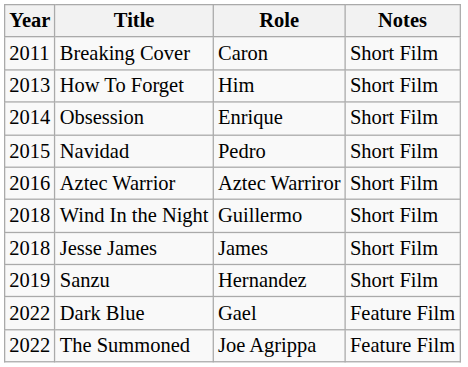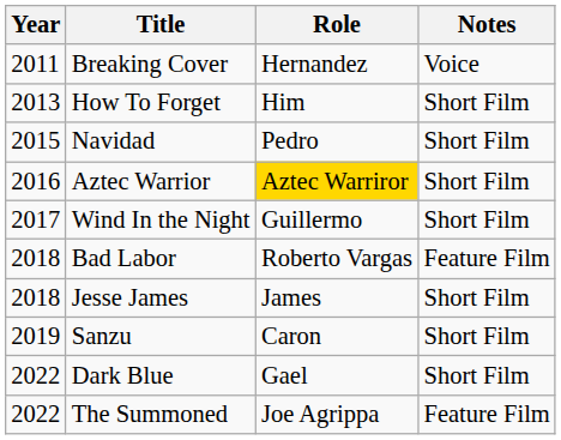 <table class="wikitable sortable">
 <tr>
 <th>Year</th>
 <th>Title</th>
 <th>Role</th>
 <th>Notes</th>
 </tr>
 <tr>
 <td>2011</td>
 <td>Breaking Cover</td>
-<td>Caron</td>
-<td>Short Film</td>
+<td>Hernandez</td>
+<td>Voice</td>
 </tr>
 <tr>
 <td>2013</td>
 <td>How To Forget</td>
 <td>Him</td>
-<td>Short Film</td>
-</tr>
-<tr>
-<td>2014</td>
-<td>Obsession</td>
-<td>Enrique</td>
 <td>Short Film</td>
 </tr>
 <tr>
 <td>2015</td>
 <td>Navidad</td>
 <td>Pedro</td>
 <td>Short Film</td>
 </tr>
 <tr>
 <td>2016</td>
 <td>Aztec Warrior</td>
-<td>Aztec Warriror</td>
+<td style="background: gold;">Aztec Warriror</td>
+<td>Short Film</td>
+</tr>
+<tr>
+<td>2017</td>
+<td>Wind In the Night</td>
+<td>Guillermo</td>
 <td>Short Film</td>
 </tr>
 <tr>
 <td>2018</td>
-<td>Wind In the Night</td>
-<td>Guillermo</td>
-<td>Short Film</td>
+<td>Bad Labor</td>
+<td>Roberto Vargas</td>
+<td>Feature Film</td>
 </tr>
 <tr>
 <td>2018</td>
 <td>Jesse James</td>
 <td>James</td>
 <td>Short Film</td>
 </tr>
 <tr>
 <td>2019</td>
 <td>Sanzu</td>
-<td>Hernandez</td>
+<td>Caron</td>
 <td>Short Film</td>
 </tr>
 <tr>
 <td>2022</td>
 <td>Dark Blue</td>
 <td>Gael</td>
-<td>Feature Film</td>
+<td>Short Film</td>
 </tr>
 <tr>
 <td>2022</td>
 <td>The Summoned</td>
 <td>Joe Agrippa</td>
 <td>Feature Film</td>
 </tr>
 </table>
